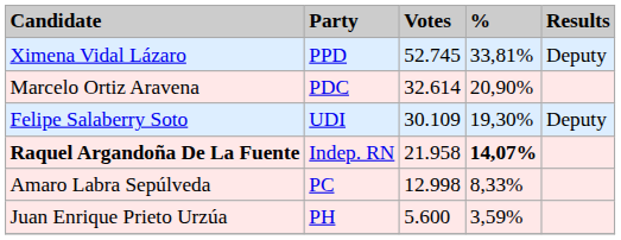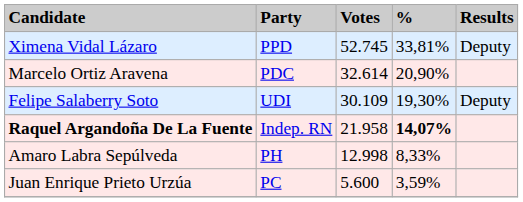 <table class="wikitable">
 <tr>
 <td bgcolor=#cccccc><strong>Candidate</strong></td>
 <td bgcolor=#cccccc><strong>Party</strong></td>
 <td bgcolor=#cccccc><strong>Votes</strong></td>
 <td bgcolor=#cccccc><strong>%</strong></td>
 <td bgcolor=#cccccc><strong>Results</strong></td>
 </tr>
 <tr>
 <td bgcolor=#DDEEFF><a href='#'>Ximena Vidal Lázaro</a></td>
 <td bgcolor=#DDEEFF><a href='#'>PPD</a></td>
 <td bgcolor=#DDEEFF>52.745</td>
 <td bgcolor=#DDEEFF>33,81%</td>
 <td bgcolor=#DDEEFF>Deputy</td>
 </tr>
 <tr>
 <td bgcolor=#FFE8E8>Marcelo Ortiz Aravena</td>
 <td bgcolor=#FFE8E8><a href='#'>PDC</a></td>
 <td bgcolor=#FFE8E8>32.614</td>
 <td bgcolor=#FFE8E8>20,90%</td>
 <td bgcolor=#FFE8E8></td>
 </tr>
 <tr>
 <td bgcolor=#DDEEFF><a href='#'>Felipe Salaberry Soto</a></td>
 <td bgcolor=#DDEEFF><a href='#'>UDI</a></td>
 <td bgcolor=#DDEEFF>30.109</td>
 <td bgcolor=#DDEEFF>19,30%</td>
 <td bgcolor=#DDEEFF>Deputy</td>
 </tr>
 <tr>
 <td bgcolor=#FFE8E8><strong>Raquel Argandoña De La Fuente</strong></td>
 <td bgcolor=#FFE8E8><a href='#'>Indep. RN</a></td>
 <td bgcolor=#FFE8E8>21.958</td>
 <td bgcolor=#FFE8E8><strong>14,07%</strong></td>
 <td bgcolor=#FFE8E8></td>
 </tr>
 <tr>
 <td bgcolor=#FFE8E8>Amaro Labra Sepúlveda</td>
-<td bgcolor=#FFE8E8><a href='#'>PC</a></td>
+<td bgcolor=#FFE8E8><a href='#'>PH</a></td>
 <td bgcolor=#FFE8E8>12.998</td>
 <td bgcolor=#FFE8E8>8,33%</td>
 <td bgcolor=#FFE8E8></td>
 </tr>
 <tr>
 <td bgcolor=#FFE8E8>Juan Enrique Prieto Urzúa</td>
-<td bgcolor=#FFE8E8><a href='#'>PH</a></td>
+<td bgcolor=#FFE8E8><a href='#'>PC</a></td>
 <td bgcolor=#FFE8E8>5.600</td>
 <td bgcolor=#FFE8E8>3,59%</td>
 <td bgcolor=#FFE8E8></td>
 </tr>
 <tr>
 </tr>
 </table>
